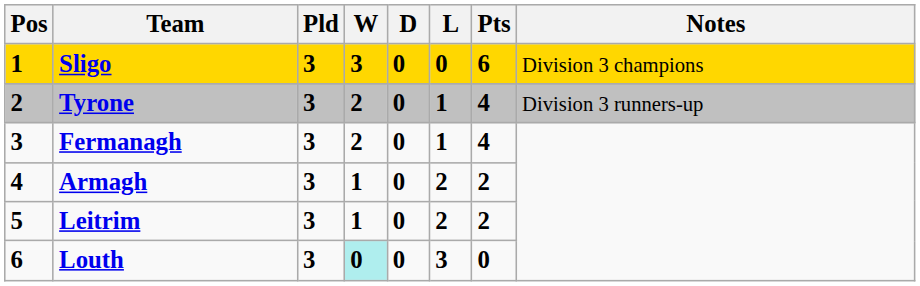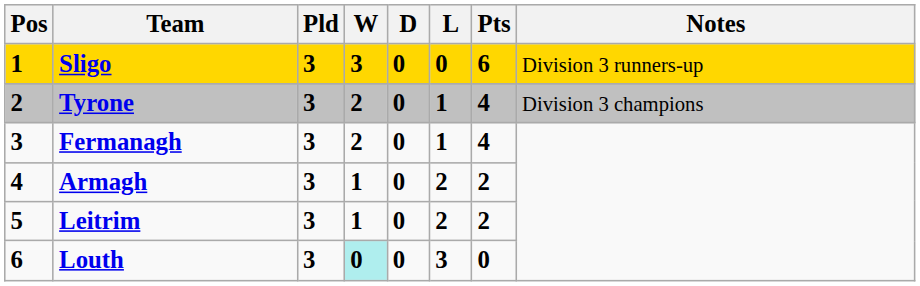 <table class="wikitable" style="text-align: centre;">
 <tr>
 <th width=20>Pos</th>
 <th width=150>Team</th>
 <th width=20>Pld</th>
 <th width=20>W</th>
 <th width=20>D</th>
 <th width=20>L</th>
 <th width=20>Pts</th>
 <th width=250>Notes</th>
 </tr>
 <tr style="background:gold;">
 <td><strong>1</strong></td>
 <td align=left><strong> <a href='#'>Sligo</a> </strong></td>
 <td><strong>3</strong></td>
 <td><strong>3</strong></td>
 <td><strong>0</strong></td>
 <td><strong>0</strong></td>
 <td><strong>6</strong></td>
-<td><small> Division 3 champions</small></td>
+<td><small> Division 3 runners-up</small></td>
 </tr>
 <tr style="background:silver;">
 <td><strong>2</strong></td>
 <td align=left><strong> <a href='#'>Tyrone</a> </strong></td>
 <td><strong>3</strong></td>
 <td><strong>2</strong></td>
 <td><strong>0</strong></td>
 <td><strong>1</strong></td>
 <td><strong>4</strong></td>
-<td><small> Division 3 runners-up</small></td>
+<td><small> Division 3 champions</small></td>
 </tr>
 <tr style>
 <td><strong>3</strong></td>
 <td align=left><strong> <a href='#'>Fermanagh</a> </strong></td>
 <td><strong>3</strong></td>
 <td><strong>2</strong></td>
 <td><strong>0</strong></td>
 <td><strong>1</strong></td>
 <td><strong>4</strong></td>
 </tr>
 <tr style>
 <td><strong>4</strong></td>
 <td align=left><strong> <a href='#'>Armagh</a> </strong></td>
 <td><strong>3</strong></td>
 <td><strong>1</strong></td>
 <td><strong>0</strong></td>
 <td><strong>2</strong></td>
 <td><strong>2</strong></td>
 </tr>
 <tr style>
 <td><strong>5</strong></td>
 <td align=left><strong> <a href='#'>Leitrim</a> </strong></td>
 <td><strong>3</strong></td>
 <td><strong>1</strong></td>
 <td><strong>0</strong></td>
 <td><strong>2</strong></td>
 <td><strong>2</strong></td>
 </tr>
 <tr style>
 <td><strong>6</strong></td>
 <td align=left><strong> <a href='#'>Louth</a> </strong></td>
 <td><strong>3</strong></td>
 <td style="background: paleturquoise;"><strong>0</strong></td>
 <td><strong>0</strong></td>
 <td><strong>3</strong></td>
 <td><strong>0</strong></td>
 </tr>
 </table>
